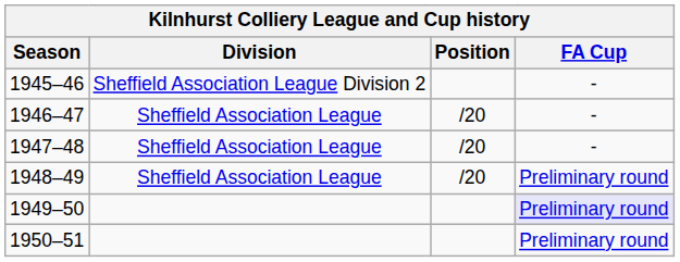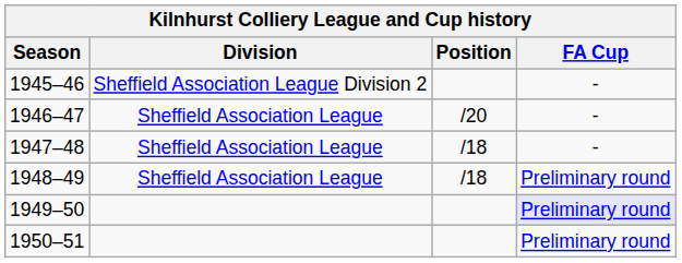 <table class="wikitable collapsible " style="text-align: center; font-size:75%;">
 <tr>
 <th colspan="4"><strong>Kilnhurst Colliery League and Cup history</strong></th>
 </tr>
 <tr>
 <th>Season</th>
 <th>Division</th>
 <th>Position</th>
 <th><a href='#'>FA Cup</a></th>
 </tr>
 <tr>
 <td>1945–46</td>
 <td><a href='#'>Sheffield Association League</a> Division 2</td>
 <td></td>
 <td>-</td>
 </tr>
 <tr>
 <td>1946–47</td>
 <td><a href='#'>Sheffield Association League</a></td>
 <td>/20</td>
 <td>-</td>
 </tr>
 <tr>
 <td>1947–48</td>
 <td><a href='#'>Sheffield Association League</a></td>
-<td>/20</td>
+<td>/18</td>
 <td>-</td>
 </tr>
 <tr>
 <td>1948–49</td>
 <td><a href='#'>Sheffield Association League</a></td>
-<td>/20</td>
+<td>/18</td>
 <td><a href='#'>Preliminary round</a></td>
 </tr>
 <tr>
 <td>1949–50</td>
 <td></td>
 <td></td>
 <td style="background: lavender;"><a href='#'>Preliminary round</a></td>
 </tr>
 <tr>
 <td>1950–51</td>
 <td></td>
 <td></td>
 <td><a href='#'>Preliminary round</a></td>
 </tr>
 </table>
